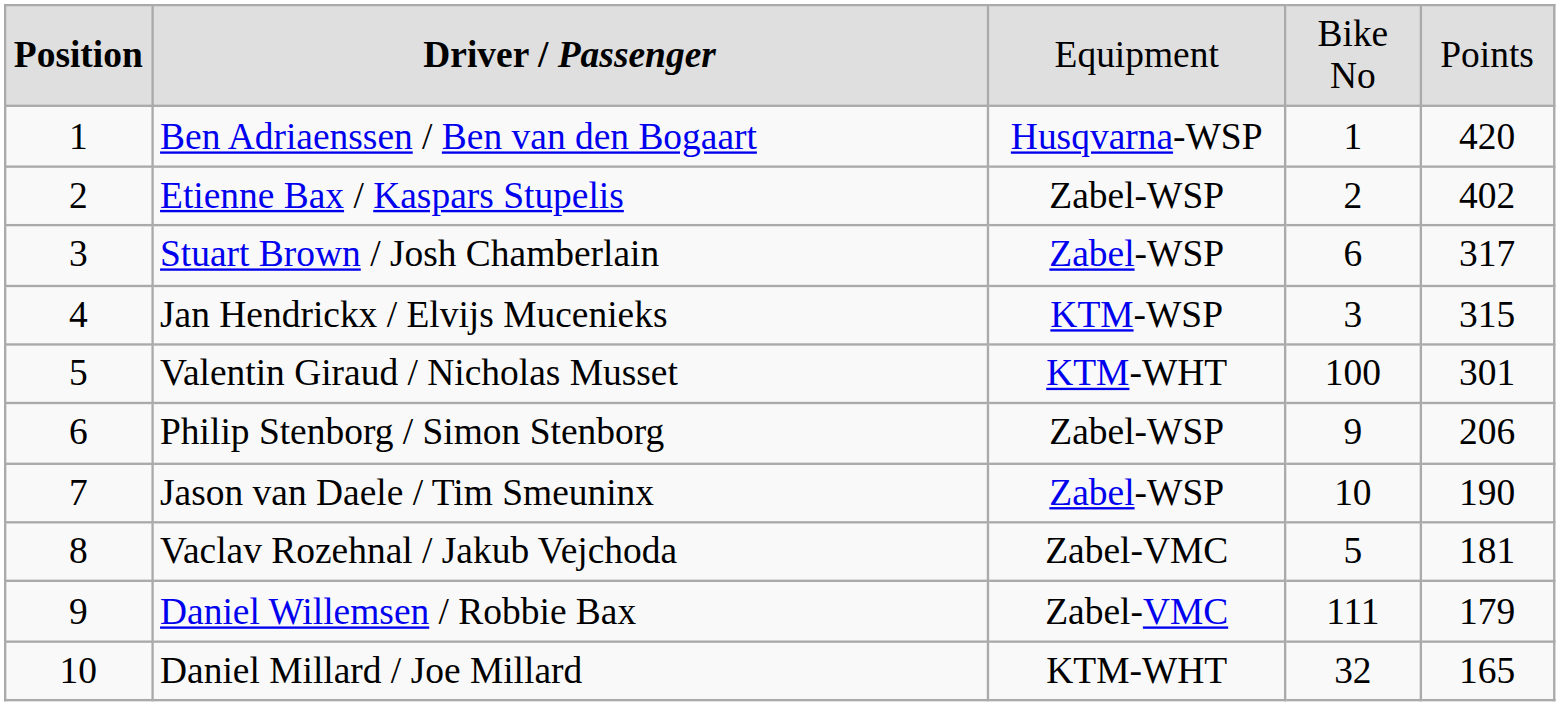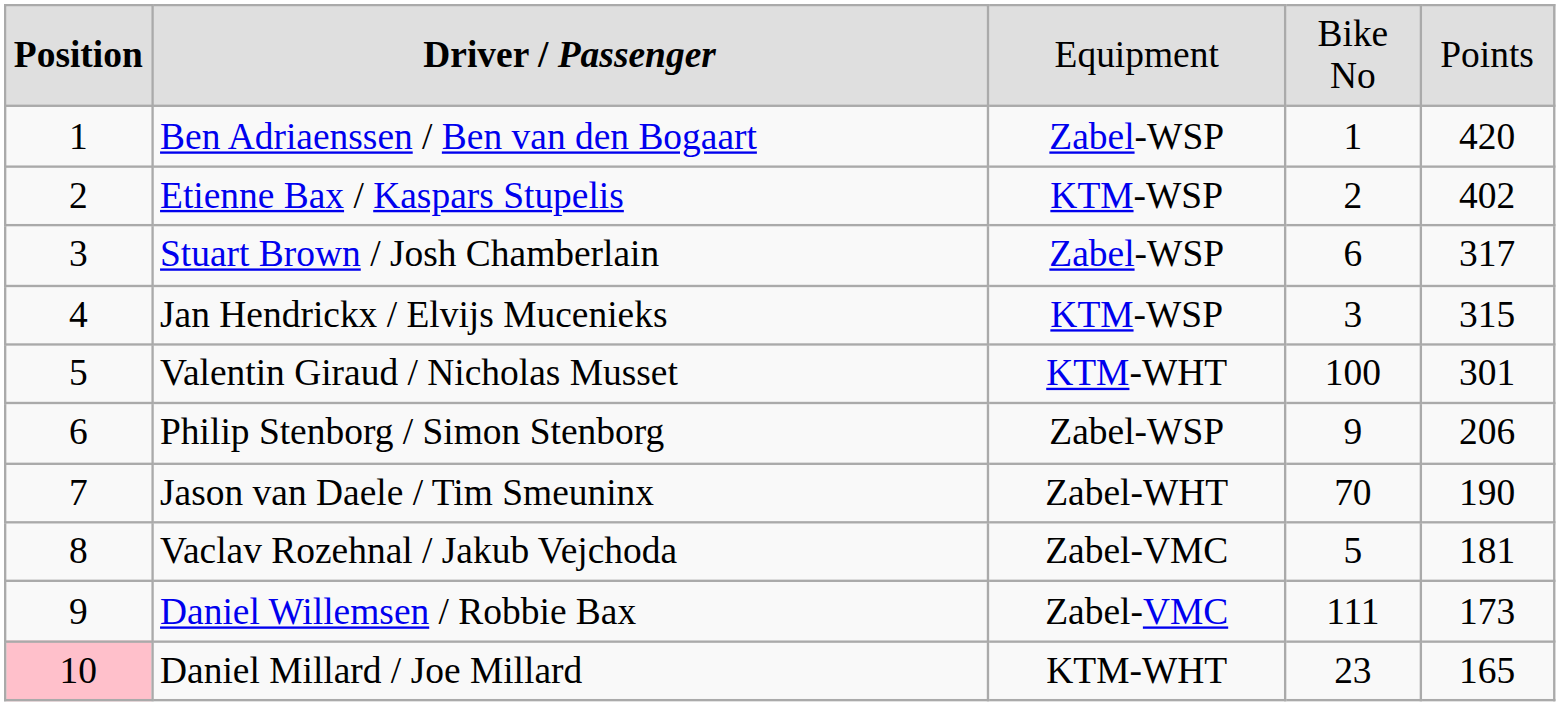 <table class="wikitable">
 <tr align="center" style="background:#dfdfdf;">
 <td width="50"><strong>Position</strong></td>
 <td width="350"><strong>Driver / <em>Passenger<strong><em></td>
 <td width="120"></strong>Equipment<strong></td>
 <td width="50"></strong>Bike  No<strong></td>
 <td width="50"></strong>Points<strong></td>
 </tr>
 <tr align="center">
 <td></strong>1<strong></td>
 <td align="left"> <a href='#'>Ben Adriaenssen</a> /  </em><a href='#'>Ben van den Bogaart</a><em></td>
-<td><a href='#'>Husqvarna</a>-WSP</td>
+<td><a href='#'>Zabel</a>-WSP</td>
 <td></em>1<em></td>
 <td></strong>420<strong></td>
 </tr>
 <tr align="center">
 <td></strong>2<strong></td>
 <td align="left"> <a href='#'>Etienne Bax</a> /  </em><a href='#'>Kaspars Stupelis</a><em></td>
-<td>Zabel-WSP</td>
+<td><a href='#'>KTM</a>-WSP</td>
 <td></em>2<em></td>
 <td></strong>402<strong></td>
 </tr>
 <tr align="center">
 <td></strong>3<strong></td>
 <td align="left"> <a href='#'>Stuart Brown</a> /  </em>Josh Chamberlain<em></td>
 <td><a href='#'>Zabel</a>-WSP</td>
 <td></em>6<em></td>
 <td></strong>317<strong></td>
 </tr>
 <tr align="center">
 <td></strong>4<strong></td>
 <td align="left"> Jan Hendrickx /  </em>Elvijs Mucenieks<em></td>
 <td><a href='#'>KTM</a>-WSP</td>
 <td></em>3<em></td>
 <td></strong>315<strong></td>
 </tr>
 <tr align="center">
 <td></strong>5<strong></td>
 <td align="left"> Valentin Giraud /  </em>Nicholas Musset<em></td>
 <td><a href='#'>KTM</a>-WHT</td>
 <td></em>100<em></td>
 <td></strong>301<strong></td>
 </tr>
 <tr align="center">
 <td></strong>6<strong></td>
 <td align="left"> Philip Stenborg /  </em>Simon Stenborg<em></td>
 <td>Zabel-WSP</td>
 <td></em>9<em></td>
 <td></strong>206<strong></td>
 </tr>
 <tr align="center">
 <td></strong>7<strong></td>
 <td align="left"> Jason van Daele /  </em>Tim Smeuninx<em></td>
-<td><a href='#'>Zabel</a>-WSP</td>
-<td></em>10<em></td>
+<td>Zabel-WHT</td>
+<td></em>70<em></td>
 <td></strong>190<strong></td>
 </tr>
 <tr align="center">
 <td></strong>8<strong></td>
 <td align="left"> Vaclav Rozehnal / </em>Jakub Vejchoda<em></td>
 <td>Zabel-VMC</td>
 <td></em>5<em></td>
 <td></strong>181<strong></td>
 </tr>
 <tr align="center">
 <td></strong>9<strong></td>
 <td align="left"> <a href='#'>Daniel Willemsen</a> /  </em>Robbie Bax<em></td>
 <td>Zabel-<a href='#'>VMC</a></td>
 <td></em>111<em></td>
-<td></strong>179<strong></td>
+<td></strong>173<strong></td>
 </tr>
 <tr align="center">
-<td></strong>10<strong></td>
+<td style="background: pink;"></strong>10<strong></td>
 <td align="left"> Daniel Millard /  </em>Joe Millard<em></td>
 <td>KTM-WHT</td>
-<td></em>32<em></td>
+<td></em>23<em></td>
 <td></strong>165<strong></td>
 </tr>
 </table>
